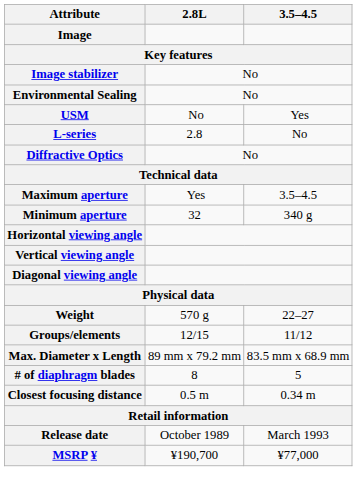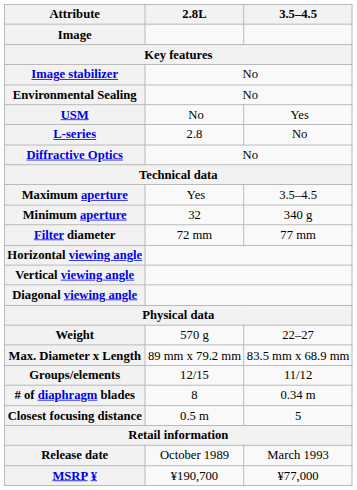 <table class="wikitable" style="text-align:center">
 <tr>
 <th>Attribute</th>
 <th>2.8L</th>
 <th>3.5–4.5</th>
 </tr>
 <tr>
 <th>Image</th>
 <td></td>
 <td></td>
 </tr>
 <tr>
 <th colspan=3>Key features</th>
 </tr>
 <tr>
 <th><a href='#'>Image stabilizer</a></th>
 <td colspan=2> No</td>
 </tr>
 <tr>
 <th>Environmental Sealing</th>
 <td colspan=2> No</td>
 </tr>
 <tr>
 <th><a href='#'>USM</a></th>
 <td> No</td>
 <td> Yes</td>
 </tr>
 <tr>
 <th><a href='#'>L-series</a></th>
 <td>2.8</td>
 <td> No</td>
 </tr>
 <tr>
 <th><a href='#'>Diffractive Optics</a></th>
 <td colspan=2> No</td>
 </tr>
 <tr>
 <th colspan=3>Technical data</th>
 </tr>
 <tr>
 <th>Maximum <a href='#'>aperture</a></th>
 <td> Yes</td>
 <td>3.5–4.5</td>
 </tr>
 <tr>
 <th>Minimum <a href='#'>aperture</a></th>
 <td>32</td>
 <td>340 g</td>
 </tr>
 <tr>
+<th><a href='#'>Filter</a> diameter</th>
+<td>72 mm</td>
+<td>77 mm</td>
+</tr>
+<tr>
 <th>Horizontal <a href='#'>viewing angle</a></th>
 <td colspan=2></td>
 </tr>
 <tr>
 <th>Vertical <a href='#'>viewing angle</a></th>
 <td colspan=2></td>
 </tr>
 <tr>
 <th>Diagonal <a href='#'>viewing angle</a></th>
 <td colspan=2></td>
 </tr>
 <tr>
 <th colspan=3>Physical data</th>
 </tr>
 <tr>
 <th>Weight</th>
 <td>570 g</td>
 <td>22–27</td>
 </tr>
 <tr>
+<th>Max. Diameter x Length</th>
+<td>89 mm x 79.2 mm</td>
+<td>83.5 mm x 68.9 mm</td>
+</tr>
+<tr>
 <th>Groups/elements</th>
 <td>12/15</td>
 <td>11/12</td>
 </tr>
 <tr>
-<th>Max. Diameter x Length</th>
-<td>89 mm x 79.2 mm</td>
-<td>83.5 mm x 68.9 mm</td>
-</tr>
-<tr>
 <th># of <a href='#'>diaphragm</a> blades</th>
 <td>8</td>
-<td>5</td>
+<td>0.34 m</td>
 </tr>
 <tr>
 <th>Closest focusing distance</th>
 <td>0.5 m</td>
-<td>0.34 m</td>
+<td>5</td>
 </tr>
 <tr>
 <th colspan=3>Retail information</th>
 </tr>
 <tr>
 <th>Release date</th>
 <td>October 1989</td>
 <td>March 1993</td>
 </tr>
 <tr>
 <th><a href='#'>MSRP</a> <a href='#'>¥</a></th>
 <td>¥190,700</td>
 <td>¥77,000</td>
 </tr>
 </table>
